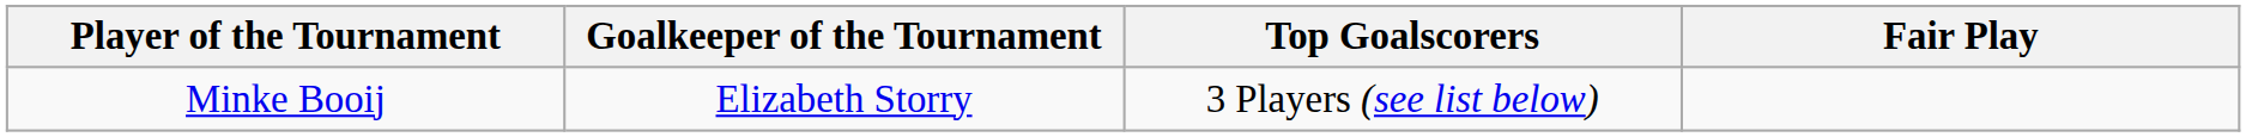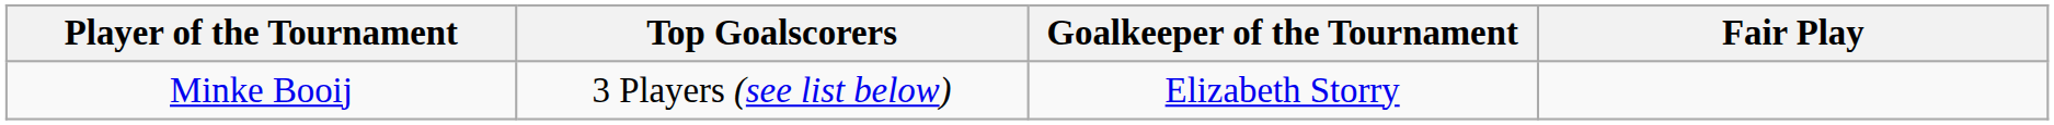 <table class=wikitable style="margin:auto; text-align:center">
 <tr>
 <th style="width: 220px;">Player of the Tournament</th>
+<th style="width: 220px;">Top Goalscorers</th>
 <th style="width: 220px;">Goalkeeper of the Tournament</th>
-<th style="width: 220px;">Top Goalscorers</th>
 <th style="width: 220px;">Fair Play</th>
 </tr>
 <tr>
 <td> <a href='#'>Minke Booij</a></td>
+<td>3 Players <em>(<a href='#'>see list below</a>)</em></td>
 <td> <a href='#'>Elizabeth Storry</a></td>
-<td>3 Players <em>(<a href='#'>see list below</a>)</em></td>
 <td></td>
 </tr>
 </table>
